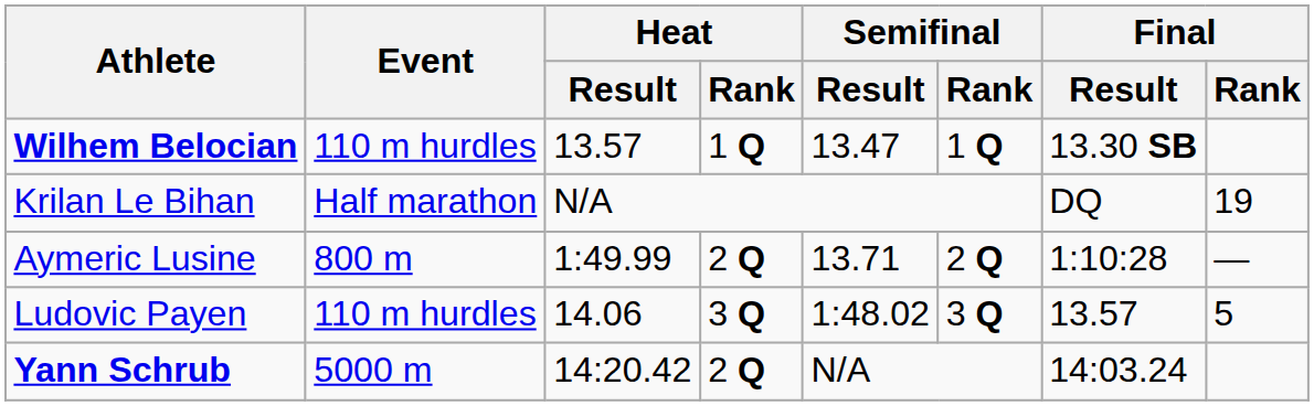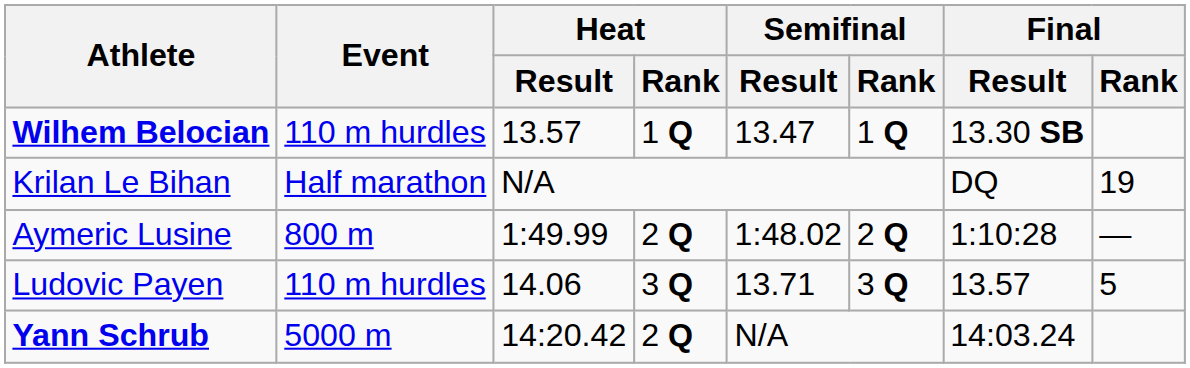 <table class="wikitable">
 <tr>
 <th rowspan="2">Athlete</th>
 <th rowspan="2">Event</th>
 <th colspan="2">Heat</th>
 <th colspan="2">Semifinal</th>
 <th colspan="2">Final</th>
 </tr>
 <tr>
 <th>Result</th>
 <th>Rank</th>
 <th>Result</th>
 <th>Rank</th>
 <th>Result</th>
 <th>Rank</th>
 </tr>
 <tr>
 <td><strong><a href='#'>Wilhem Belocian</a></strong></td>
 <td><a href='#'>110 m hurdles</a></td>
 <td>13.57</td>
 <td>1 <strong>Q</strong></td>
 <td>13.47</td>
 <td>1 <strong>Q</strong></td>
 <td>13.30 <strong>SB</strong></td>
 <td></td>
 </tr>
 <tr>
 <td><a href='#'>Krilan Le Bihan</a></td>
 <td><a href='#'>Half marathon</a></td>
 <td colspan="4">N/A</td>
 <td>DQ</td>
 <td>19</td>
 </tr>
 <tr>
 <td><a href='#'>Aymeric Lusine</a></td>
 <td><a href='#'>800 m</a></td>
 <td>1:49.99</td>
 <td>2 <strong>Q</strong></td>
-<td>13.71</td>
+<td>1:48.02</td>
 <td>2 <strong>Q</strong></td>
 <td>1:10:28</td>
 <td>—</td>
 </tr>
 <tr>
 <td><a href='#'>Ludovic Payen</a></td>
 <td><a href='#'>110 m hurdles</a></td>
 <td>14.06</td>
 <td>3 <strong>Q</strong></td>
-<td>1:48.02</td>
+<td>13.71</td>
 <td>3 <strong>Q</strong></td>
 <td>13.57</td>
 <td>5</td>
 </tr>
 <tr>
 <td><strong><a href='#'>Yann Schrub</a></strong></td>
 <td><a href='#'>5000 m</a></td>
 <td>14:20.42</td>
 <td>2 <strong>Q</strong></td>
 <td colspan="2">N/A</td>
 <td>14:03.24</td>
 <td></td>
 </tr>
 </table>
